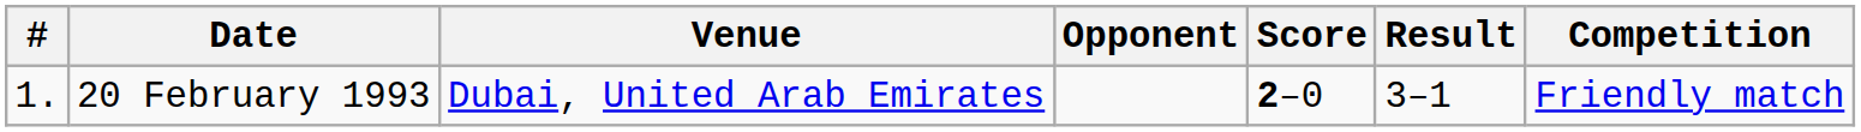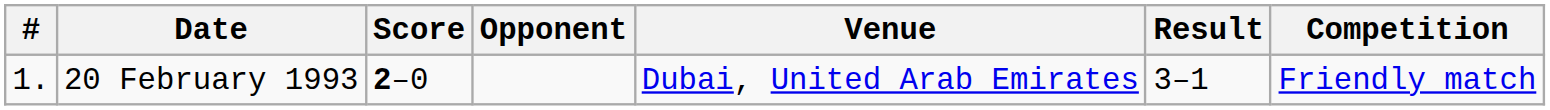 <table class="wikitable">
 <tr>
 <th>#</th>
 <th>Date</th>
+<th>Score</th>
+<th>Opponent</th>
 <th>Venue</th>
-<th>Opponent</th>
-<th>Score</th>
 <th>Result</th>
 <th>Competition</th>
 </tr>
 <tr>
 <td>1.</td>
 <td>20 February 1993</td>
+<td><strong>2</strong>–0</td>
+<td></td>
 <td><a href='#'>Dubai</a>, <a href='#'>United Arab Emirates</a></td>
-<td></td>
-<td><strong>2</strong>–0</td>
 <td>3–1</td>
 <td><a href='#'>Friendly match</a></td>
 </tr>
 </table>
